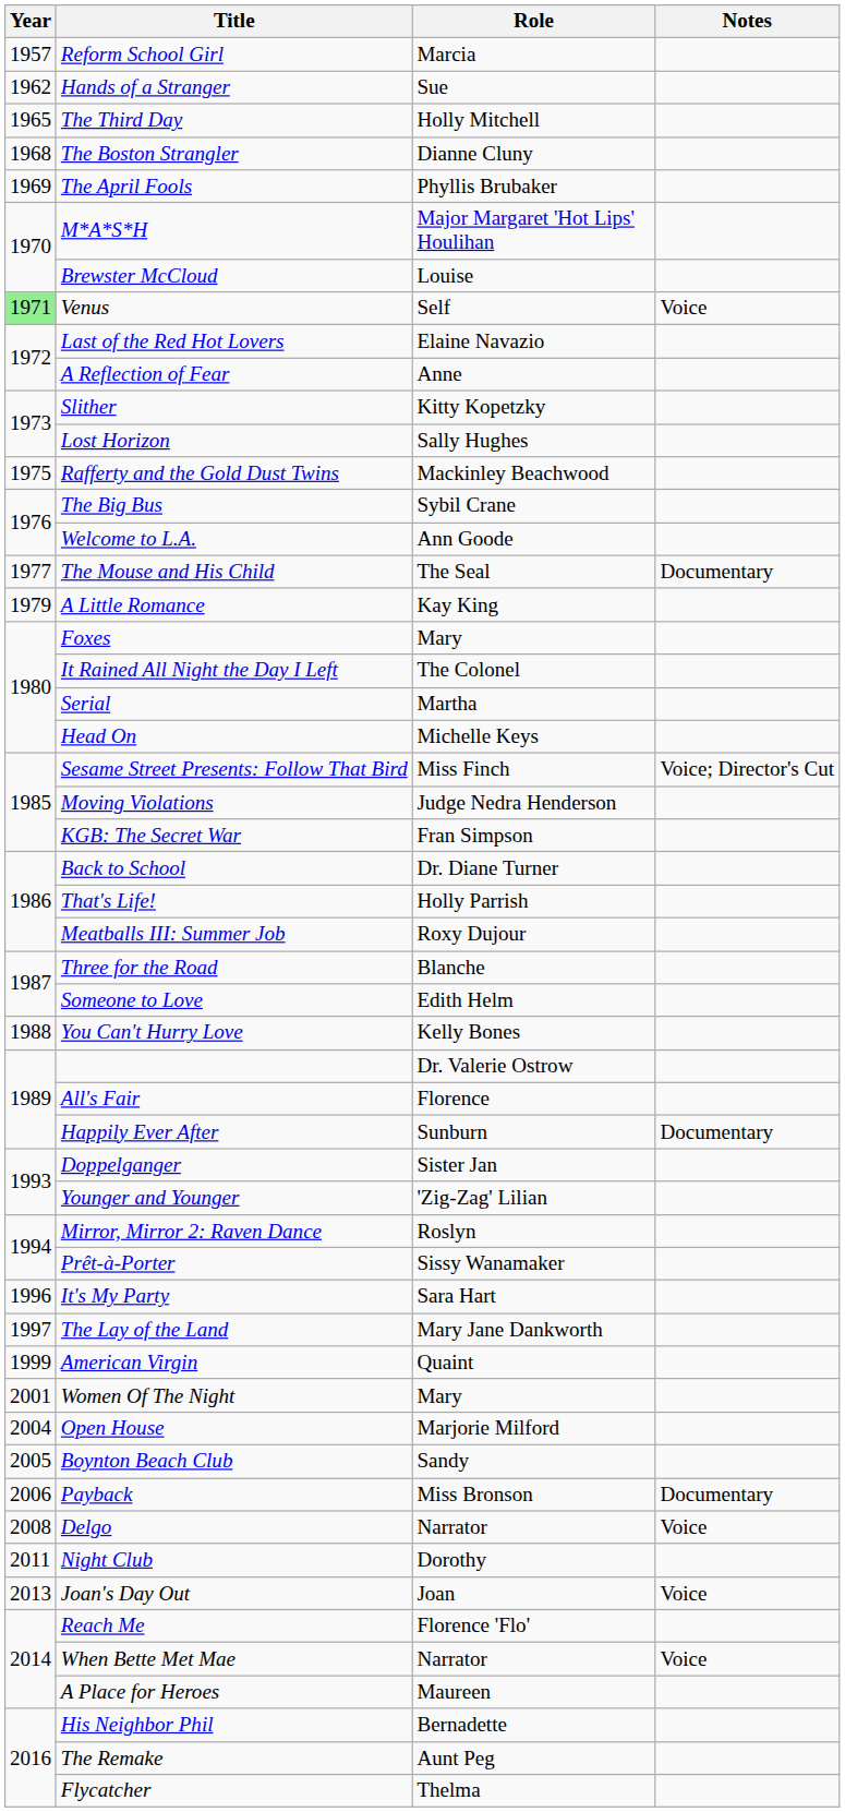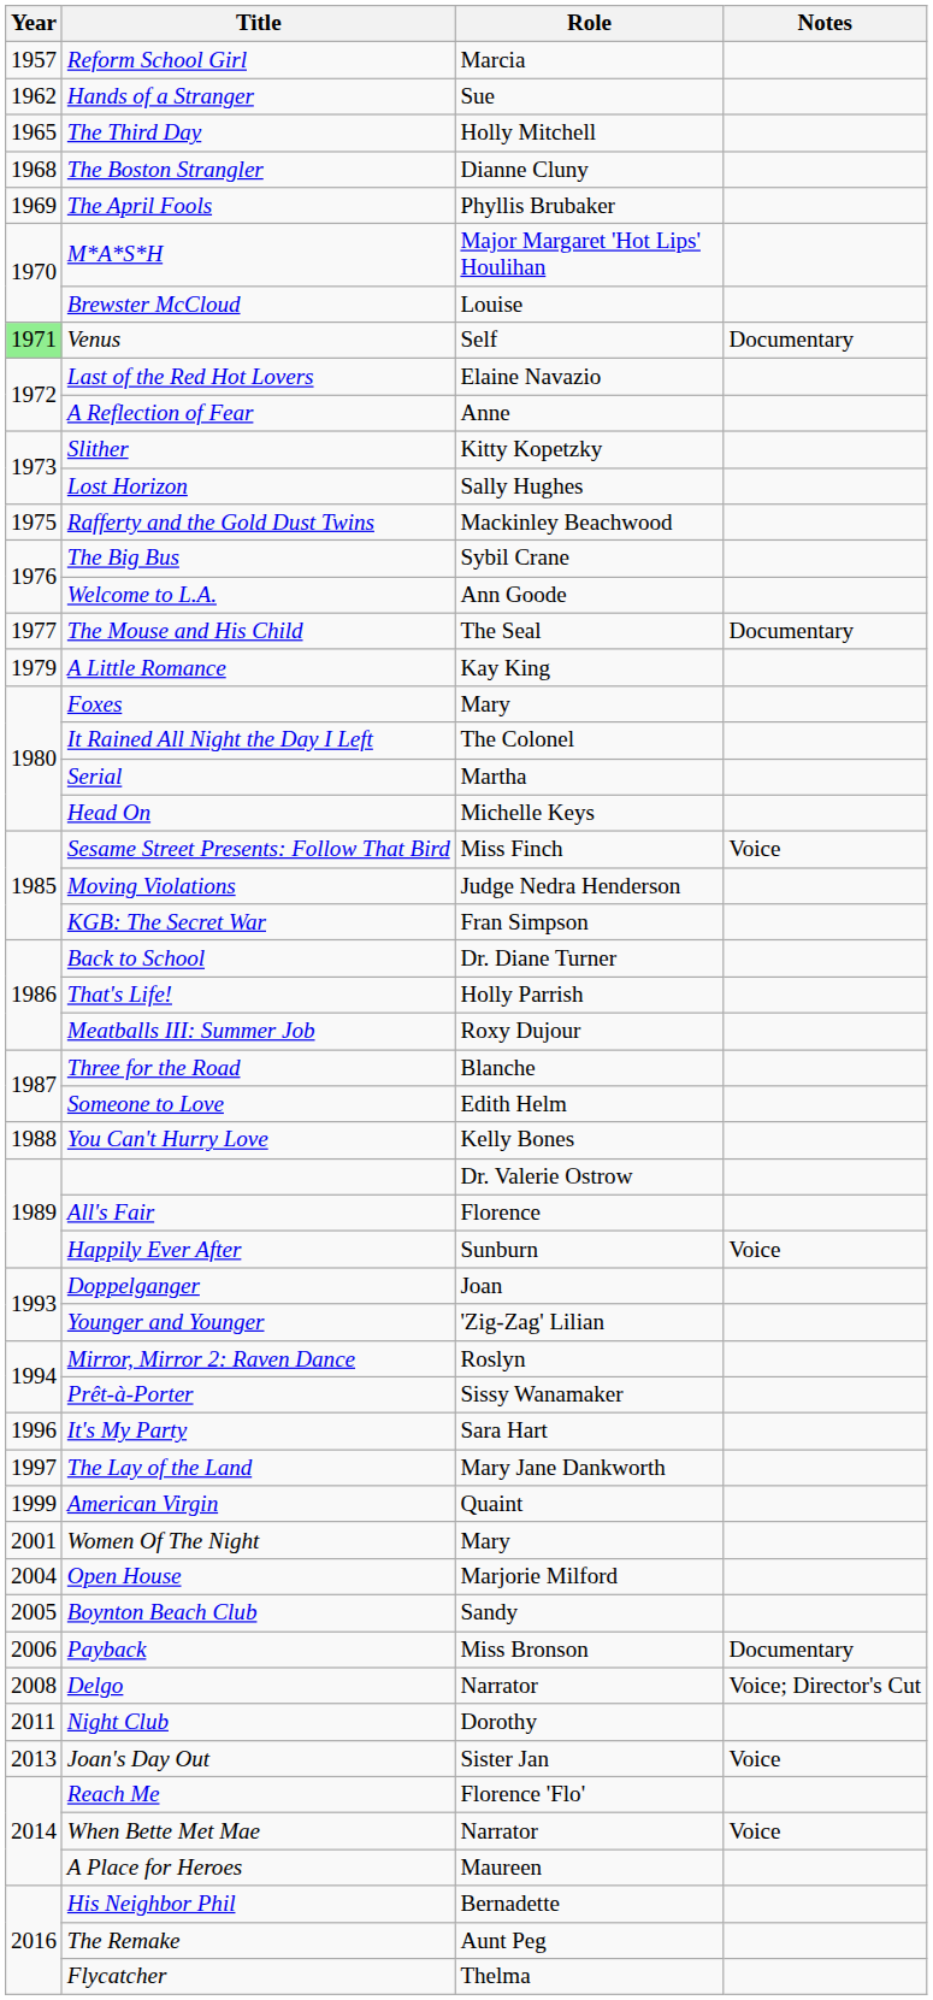 <table class="wikitable sortable">
 <tr>
 <th width="20px">Year</th>
 <th>Title</th>
 <th width="180px">Role</th>
 <th class="unsortable">Notes</th>
 </tr>
 <tr>
 <td>1957</td>
 <td><em><a href='#'>Reform School Girl</a></em></td>
 <td>Marcia</td>
 <td></td>
 </tr>
 <tr>
 <td>1962</td>
 <td><em><a href='#'>Hands of a Stranger</a></em></td>
 <td>Sue</td>
 <td></td>
 </tr>
 <tr>
 <td>1965</td>
 <td data-sort-value="Third Day, The"><em><a href='#'>The Third Day</a></em></td>
 <td>Holly Mitchell</td>
 <td></td>
 </tr>
 <tr>
 <td>1968</td>
 <td data-sort-value="Boston Strangler, The"><em><a href='#'>The Boston Strangler</a></em></td>
 <td>Dianne Cluny</td>
 <td></td>
 </tr>
 <tr>
 <td>1969</td>
 <td data-sort-value="April Fools, The"><em><a href='#'>The April Fools</a></em></td>
 <td>Phyllis Brubaker</td>
 <td></td>
 </tr>
 <tr>
 <td rowspan=2>1970</td>
 <td><em><a href='#'>M*A*S*H</a></em></td>
 <td><a href='#'>Major Margaret 'Hot Lips' Houlihan</a></td>
 <td></td>
 </tr>
 <tr>
 <td><em><a href='#'>Brewster McCloud</a></em></td>
 <td>Louise</td>
 <td></td>
 </tr>
 <tr>
 <td style="background: lightgreen;">1971</td>
 <td><em>Venus</em></td>
 <td>Self</td>
-<td>Voice</td>
+<td>Documentary</td>
 </tr>
 <tr>
 <td rowspan=2>1972</td>
 <td><em><a href='#'>Last of the Red Hot Lovers</a></em></td>
 <td>Elaine Navazio</td>
 <td></td>
 </tr>
 <tr>
 <td data-sort-value="Reflection of Fear, A"><em><a href='#'>A Reflection of Fear</a></em></td>
 <td>Anne</td>
 <td></td>
 </tr>
 <tr>
 <td rowspan=2>1973</td>
 <td><em><a href='#'>Slither</a></em></td>
 <td>Kitty Kopetzky</td>
 <td></td>
 </tr>
 <tr>
 <td><em><a href='#'>Lost Horizon</a></em></td>
 <td>Sally Hughes</td>
 <td></td>
 </tr>
 <tr>
 <td>1975</td>
 <td><em><a href='#'>Rafferty and the Gold Dust Twins</a></em></td>
 <td>Mackinley Beachwood</td>
 <td></td>
 </tr>
 <tr>
 <td rowspan=2>1976</td>
 <td data-sort-value="Big Bus, The"><em><a href='#'>The Big Bus</a></em></td>
 <td>Sybil Crane</td>
 <td></td>
 </tr>
 <tr>
 <td><em><a href='#'>Welcome to L.A.</a></em></td>
 <td>Ann Goode</td>
 <td></td>
 </tr>
 <tr>
 <td>1977</td>
 <td data-sort-value="Mouse and His Child, The"><em><a href='#'>The Mouse and His Child</a></em></td>
 <td>The Seal</td>
 <td>Documentary</td>
 </tr>
 <tr>
 <td>1979</td>
 <td data-sort-value="Little Romance, A"><em><a href='#'>A Little Romance</a></em></td>
 <td>Kay King</td>
 <td></td>
 </tr>
 <tr>
 <td rowspan=4>1980</td>
 <td><em><a href='#'>Foxes</a></em></td>
 <td>Mary</td>
 <td></td>
 </tr>
 <tr>
 <td><em><a href='#'>It Rained All Night the Day I Left</a></em></td>
 <td>The Colonel</td>
 <td></td>
 </tr>
 <tr>
 <td><em><a href='#'>Serial</a></em></td>
 <td>Martha</td>
 <td></td>
 </tr>
 <tr>
 <td><em><a href='#'>Head On</a></em></td>
 <td>Michelle Keys</td>
 <td></td>
 </tr>
 <tr>
 <td rowspan=3>1985</td>
 <td><em><a href='#'>Sesame Street Presents: Follow That Bird</a></em></td>
 <td>Miss Finch</td>
-<td>Voice; Director's Cut</td>
+<td>Voice</td>
 </tr>
 <tr>
 <td><em><a href='#'>Moving Violations</a></em></td>
 <td>Judge Nedra Henderson</td>
 <td></td>
 </tr>
 <tr>
 <td><em><a href='#'>KGB: The Secret War</a></em></td>
 <td>Fran Simpson</td>
 <td></td>
 </tr>
 <tr>
 <td rowspan=3>1986</td>
 <td><em><a href='#'>Back to School</a></em></td>
 <td>Dr. Diane Turner</td>
 <td></td>
 </tr>
 <tr>
 <td><em><a href='#'>That's Life!</a></em></td>
 <td>Holly Parrish</td>
 <td></td>
 </tr>
 <tr>
 <td><em><a href='#'>Meatballs III: Summer Job</a></em></td>
 <td>Roxy Dujour</td>
 <td></td>
 </tr>
 <tr>
 <td rowspan=2>1987</td>
 <td><em><a href='#'>Three for the Road</a></em></td>
 <td>Blanche</td>
 <td></td>
 </tr>
 <tr>
 <td><em><a href='#'>Someone to Love</a></em></td>
 <td>Edith Helm</td>
 <td></td>
 </tr>
 <tr>
 <td>1988</td>
 <td><em><a href='#'>You Can't Hurry Love</a></em></td>
 <td>Kelly Bones</td>
 <td></td>
 </tr>
 <tr>
 <td rowspan=3>1989</td>
 <td><em></em></td>
 <td>Dr. Valerie Ostrow</td>
 <td></td>
 </tr>
 <tr>
 <td><em><a href='#'>All's Fair</a></em></td>
 <td>Florence</td>
 <td></td>
 </tr>
 <tr>
 <td><em><a href='#'>Happily Ever After</a></em></td>
 <td>Sunburn</td>
-<td>Documentary</td>
+<td>Voice</td>
 </tr>
 <tr>
 <td rowspan=2>1993</td>
 <td><em><a href='#'>Doppelganger</a></em></td>
-<td>Sister Jan</td>
+<td>Joan</td>
 <td></td>
 </tr>
 <tr>
 <td><em><a href='#'>Younger and Younger</a></em></td>
 <td>'Zig-Zag' Lilian</td>
 <td></td>
 </tr>
 <tr>
 <td rowspan=2>1994</td>
 <td><em><a href='#'>Mirror, Mirror 2: Raven Dance</a></em></td>
 <td>Roslyn</td>
 <td></td>
 </tr>
 <tr>
 <td><em><a href='#'>Prêt-à-Porter</a></em></td>
 <td>Sissy Wanamaker</td>
 <td></td>
 </tr>
 <tr>
 <td>1996</td>
 <td><em><a href='#'>It's My Party</a></em></td>
 <td>Sara Hart</td>
 <td></td>
 </tr>
 <tr>
 <td>1997</td>
 <td data-sort-value="Lay of the Land, The"><em><a href='#'>The Lay of the Land</a></em></td>
 <td>Mary Jane Dankworth</td>
 <td></td>
 </tr>
 <tr>
 <td>1999</td>
 <td><em><a href='#'>American Virgin</a></em></td>
 <td>Quaint</td>
 <td></td>
 </tr>
 <tr>
 <td>2001</td>
 <td><em>Women Of The Night</em></td>
 <td>Mary</td>
 <td></td>
 </tr>
 <tr>
 <td>2004</td>
 <td><em><a href='#'>Open House</a></em></td>
 <td>Marjorie Milford</td>
 <td></td>
 </tr>
 <tr>
 <td>2005</td>
 <td><em><a href='#'>Boynton Beach Club</a></em></td>
 <td>Sandy</td>
 <td></td>
 </tr>
 <tr>
 <td>2006</td>
 <td><em><a href='#'>Payback</a></em></td>
 <td>Miss Bronson</td>
 <td>Documentary</td>
 </tr>
 <tr>
 <td>2008</td>
 <td><em><a href='#'>Delgo</a></em></td>
 <td>Narrator</td>
-<td>Voice</td>
+<td>Voice; Director's Cut</td>
 </tr>
 <tr>
 <td>2011</td>
 <td><em><a href='#'>Night Club</a></em></td>
 <td>Dorothy</td>
 <td></td>
 </tr>
 <tr>
 <td>2013</td>
 <td><em>Joan's Day Out</em></td>
-<td>Joan</td>
+<td>Sister Jan</td>
 <td>Voice</td>
 </tr>
 <tr>
 <td rowspan=3>2014</td>
 <td><em><a href='#'>Reach Me</a></em></td>
 <td>Florence 'Flo'</td>
 <td></td>
 </tr>
 <tr>
 <td><em>When Bette Met Mae</em></td>
 <td>Narrator</td>
 <td>Voice</td>
 </tr>
 <tr>
 <td data-sort-value="Place for Heroes, A"><em>A Place for Heroes</em></td>
 <td>Maureen</td>
 <td></td>
 </tr>
 <tr>
 <td rowspan=3>2016</td>
 <td><em><a href='#'>His Neighbor Phil</a></em></td>
 <td>Bernadette</td>
 <td></td>
 </tr>
 <tr>
 <td data-sort-value="Remake, The"><em>The Remake</em></td>
 <td>Aunt Peg</td>
 <td></td>
 </tr>
 <tr>
 <td><em>Flycatcher</em></td>
 <td>Thelma</td>
 <td></td>
 </tr>
 </table>
